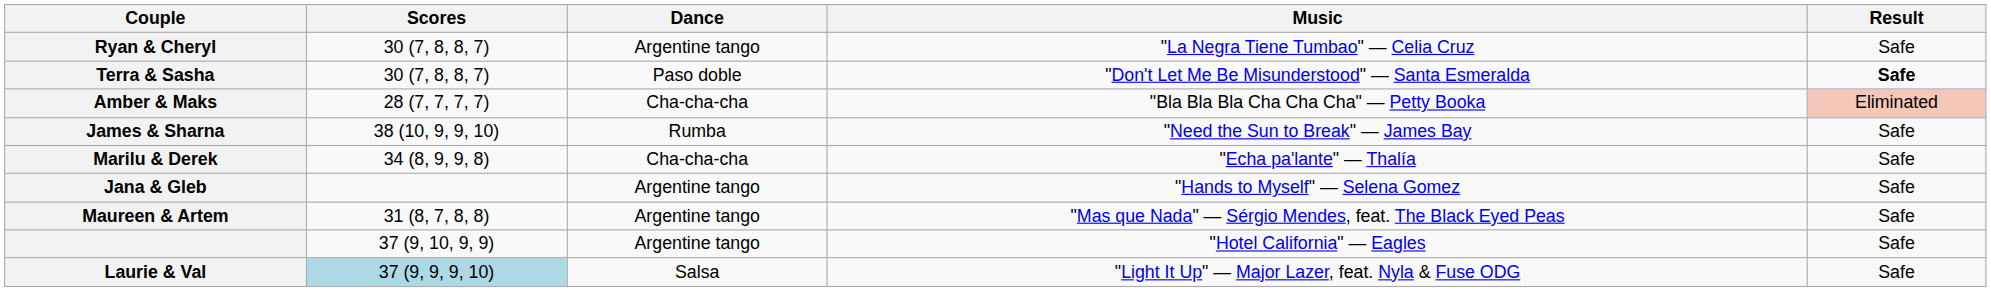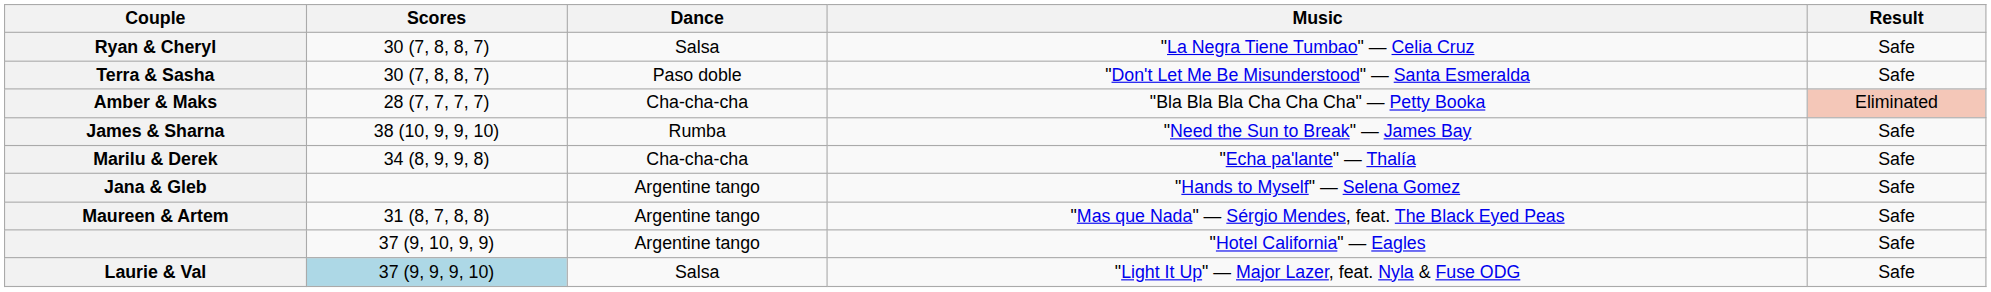 <table class="wikitable sortable" style="text-align:center; width:90%">
 <tr>
 <th scope="col">Couple</th>
 <th scope="col">Scores</th>
 <th scope="col" class="unsortable">Dance</th>
 <th scope="col" class="unsortable">Music</th>
 <th scope="col" class="unsortable">Result</th>
 </tr>
 <tr>
 <th scope="row">Ryan & Cheryl</th>
 <td>30 (7, 8, 8, 7)</td>
-<td>Argentine tango</td>
+<td>Salsa</td>
 <td>"<a href='#'>La Negra Tiene Tumbao</a>" — <a href='#'>Celia Cruz</a></td>
 <td>Safe</td>
 </tr>
 <tr>
 <th scope="row">Terra & Sasha</th>
 <td>30 (7, 8, 8, 7)</td>
 <td>Paso doble</td>
 <td>"<a href='#'>Don't Let Me Be Misunderstood</a>" — <a href='#'>Santa Esmeralda</a></td>
-<td><strong>Safe</strong></td>
+<td>Safe</td>
 </tr>
 <tr>
 <th scope="row">Amber & Maks</th>
 <td>28 (7, 7, 7, 7)</td>
 <td>Cha-cha-cha</td>
 <td>"Bla Bla Bla Cha Cha Cha" — <a href='#'>Petty Booka</a></td>
 <td bgcolor=f4c7b8>Eliminated</td>
 </tr>
 <tr>
 <th scope="row">James & Sharna</th>
 <td>38 (10, 9, 9, 10)</td>
 <td>Rumba</td>
 <td>"<a href='#'>Need the Sun to Break</a>" — <a href='#'>James Bay</a></td>
 <td>Safe</td>
 </tr>
 <tr>
 <th scope="row">Marilu & Derek</th>
 <td>34 (8, 9, 9, 8)</td>
 <td>Cha-cha-cha</td>
 <td>"<a href='#'>Echa pa'lante</a>" — <a href='#'>Thalía</a></td>
 <td>Safe</td>
 </tr>
 <tr>
 <th scope="row">Jana & Gleb</th>
 <td></td>
 <td>Argentine tango</td>
 <td>"<a href='#'>Hands to Myself</a>" — <a href='#'>Selena Gomez</a></td>
 <td>Safe</td>
 </tr>
 <tr>
 <th scope="row">Maureen & Artem</th>
 <td>31 (8, 7, 8, 8)</td>
 <td>Argentine tango</td>
 <td>"<a href='#'>Mas que Nada</a>" — <a href='#'>Sérgio Mendes</a>, feat. <a href='#'>The Black Eyed Peas</a></td>
 <td>Safe</td>
 </tr>
 <tr>
 <th scope="row"></th>
 <td>37 (9, 10, 9, 9)</td>
 <td>Argentine tango</td>
 <td>"<a href='#'>Hotel California</a>" — <a href='#'>Eagles</a></td>
 <td>Safe</td>
 </tr>
 <tr>
 <th scope="row">Laurie & Val</th>
 <td style="background: lightblue;">37 (9, 9, 9, 10)</td>
 <td>Salsa</td>
 <td>"<a href='#'>Light It Up</a>" — <a href='#'>Major Lazer</a>, feat. <a href='#'>Nyla</a> & <a href='#'>Fuse ODG</a></td>
 <td>Safe</td>
 </tr>
 </table>
